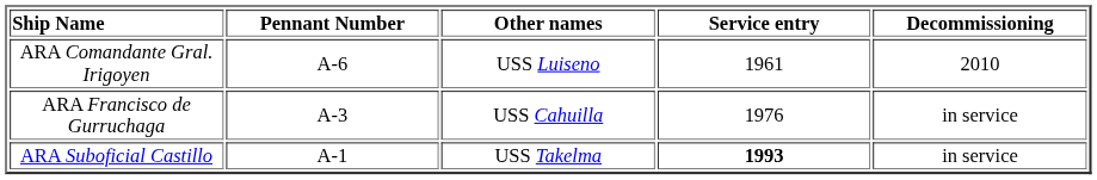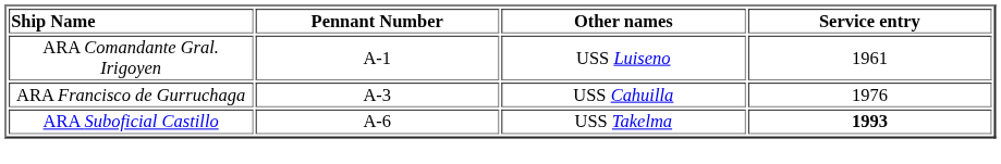 <table width="100%" border="2">
 <tr>
 <th width="16%" align="left">Ship Name</th>
 <th width="16%" align="center">Pennant Number</th>
 <th width="16%" align="center">Other names</th>
 <th width="16%" align="center">Service entry</th>
-<th width="16%" align="center">Decommissioning</th>
 </tr>
 <tr>
 <td align="center">ARA <em>Comandante Gral. Irigoyen</em></td>
-<td align="center">A-6</td>
+<td align="center">A-1</td>
 <td align="center">USS <em><a href='#'>Luiseno</a></em></td>
 <td align="center">1961</td>
-<td align="center">2010</td>
 </tr>
 <tr>
 <td align="center">ARA <em> Francisco de Gurruchaga</em></td>
 <td align="center">A-3</td>
 <td align="center">USS <em><a href='#'>Cahuilla</a></em></td>
 <td align="center">1976</td>
-<td align="center">in service</td>
 </tr>
 <tr>
 <td align="center"><a href='#'>ARA <em> Suboficial Castillo</em></a></td>
-<td align="center">A-1</td>
+<td align="center">A-6</td>
 <td align="center">USS <em><a href='#'>Takelma</a></em></td>
 <td align="center"><strong>1993</strong></td>
-<td align="center">in service</td>
 </tr>
 </table>
